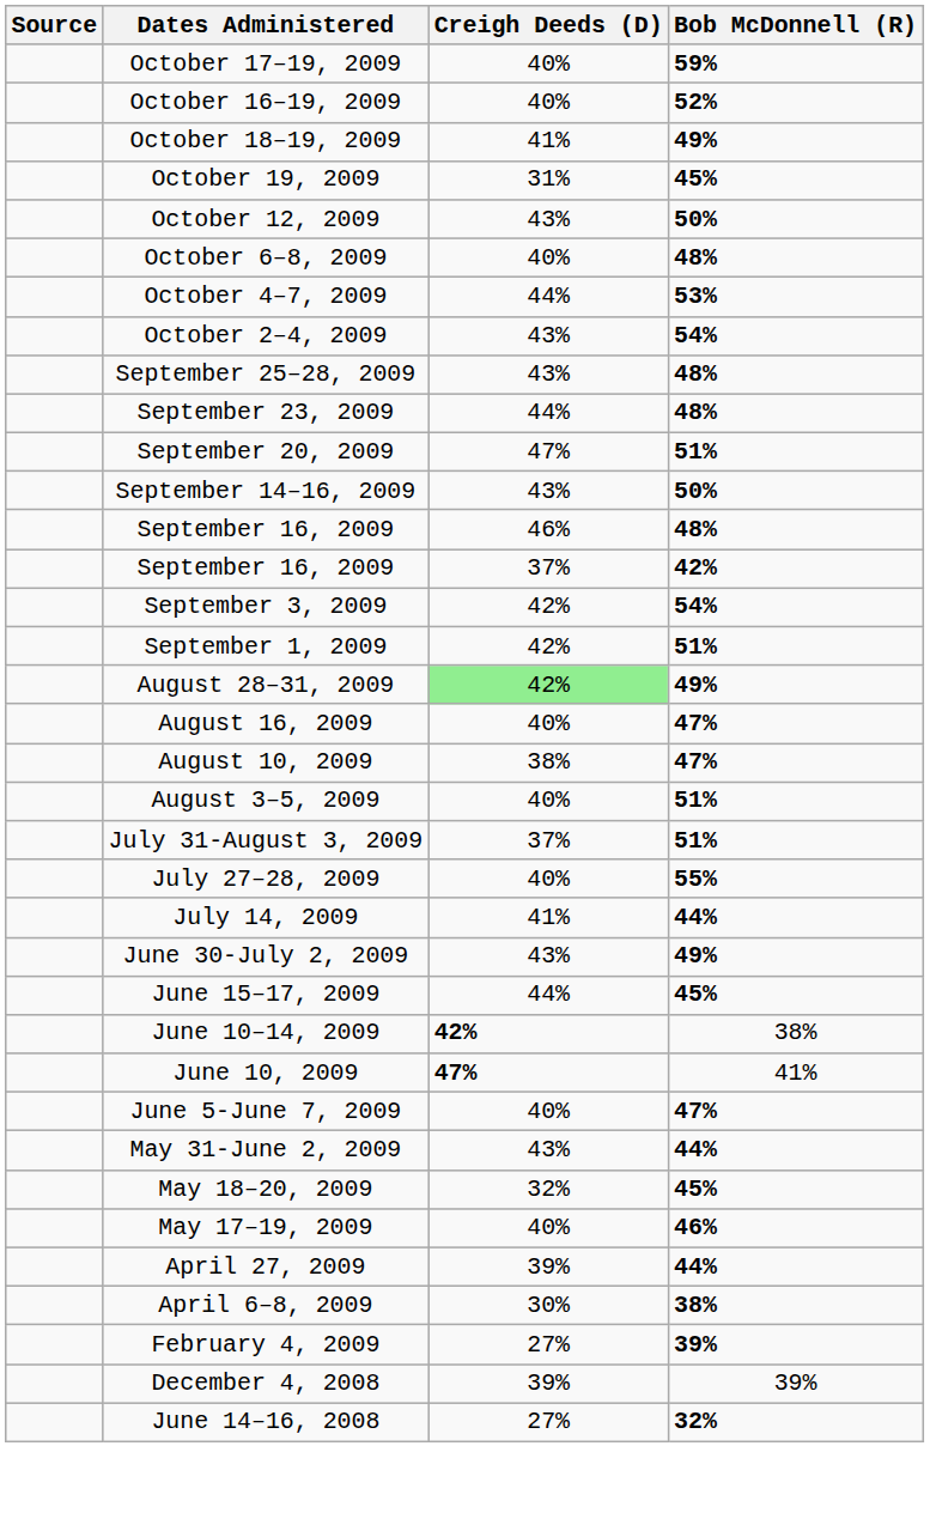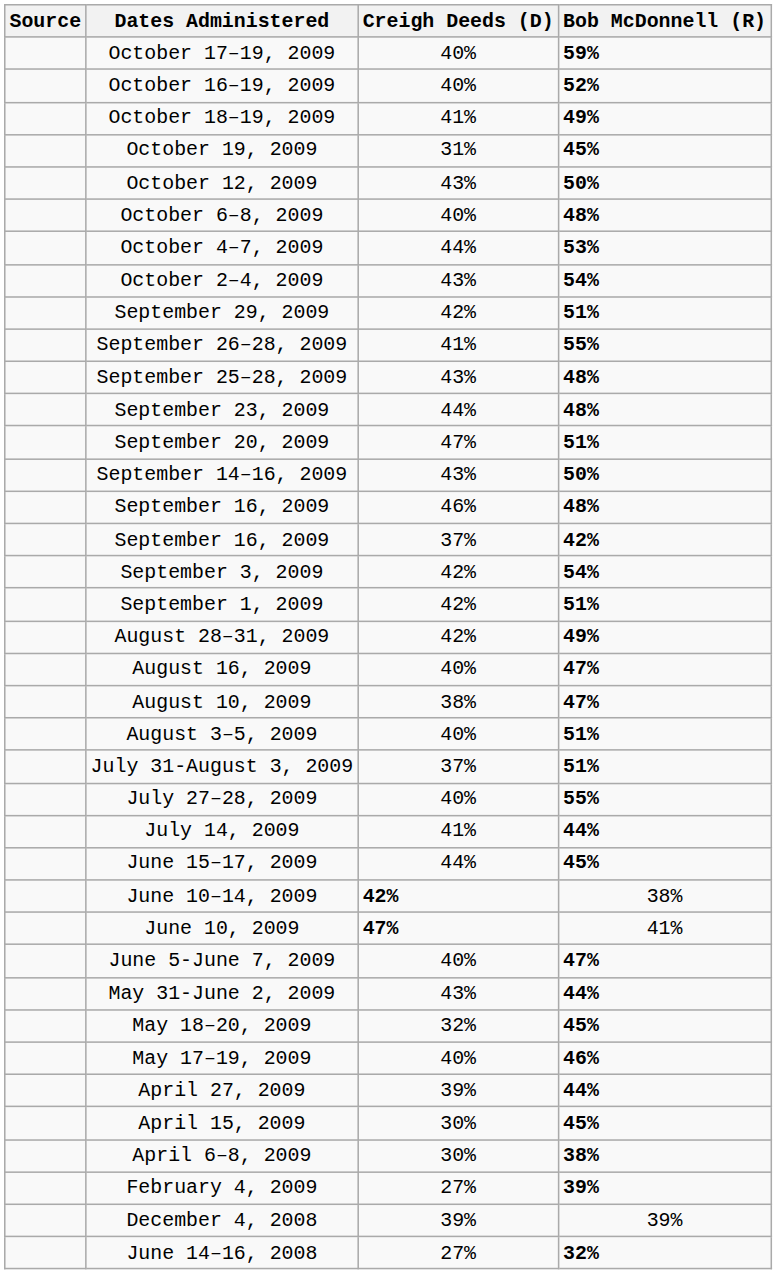 <table class="wikitable">
 <tr>
 <th>Source</th>
 <th>Dates Administered</th>
 <th>Creigh Deeds (D)</th>
 <th>Bob McDonnell (R)</th>
 </tr>
 <tr>
 <td></td>
 <td align="center">October 17–19, 2009</td>
 <td align="center">40%</td>
 <td><strong>59%</strong></td>
 </tr>
 <tr>
 <td></td>
 <td align="center">October 16–19, 2009</td>
 <td align="center">40%</td>
 <td><strong>52%</strong></td>
 </tr>
 <tr>
 <td></td>
 <td align="center">October 18–19, 2009</td>
 <td align="center">41%</td>
 <td><strong>49%</strong></td>
 </tr>
 <tr>
 <td></td>
 <td align="center">October 19, 2009</td>
 <td align="center">31%</td>
 <td><strong>45%</strong></td>
 </tr>
 <tr>
 <td></td>
 <td align="center">October 12, 2009</td>
 <td align="center">43%</td>
 <td><strong>50%</strong></td>
 </tr>
 <tr>
 <td></td>
 <td align="center">October 6–8, 2009</td>
 <td align="center">40%</td>
 <td><strong>48%</strong></td>
 </tr>
 <tr>
 <td></td>
 <td align="center">October 4–7, 2009</td>
 <td align="center">44%</td>
 <td><strong>53%</strong></td>
 </tr>
 <tr>
 <td></td>
 <td align="center">October 2–4, 2009</td>
 <td align="center">43%</td>
 <td><strong>54%</strong></td>
 </tr>
 <tr>
 <td></td>
+<td align="center">September 29, 2009</td>
+<td align="center">42%</td>
+<td><strong>51%</strong></td>
+</tr>
+<tr>
+<td></td>
+<td align="center">September 26–28, 2009</td>
+<td align="center">41%</td>
+<td><strong>55%</strong></td>
+</tr>
+<tr>
+<td></td>
 <td align="center">September 25–28, 2009</td>
 <td align="center">43%</td>
 <td><strong>48%</strong></td>
 </tr>
 <tr>
 <td></td>
 <td align="center">September 23, 2009</td>
 <td align="center">44%</td>
 <td><strong>48%</strong></td>
 </tr>
 <tr>
 <td></td>
 <td align="center">September 20, 2009</td>
 <td align="center">47%</td>
 <td><strong>51%</strong></td>
 </tr>
 <tr>
 <td></td>
 <td align="center">September 14–16, 2009</td>
 <td align="center">43%</td>
 <td><strong>50%</strong></td>
 </tr>
 <tr>
 <td></td>
 <td align="center">September 16, 2009</td>
 <td align=center>46%</td>
 <td><strong>48%</strong></td>
 </tr>
 <tr>
 <td></td>
 <td align="center">September 16, 2009</td>
 <td align=center>37%</td>
 <td><strong>42%</strong></td>
 </tr>
 <tr>
 <td></td>
 <td align="center">September 3, 2009</td>
 <td align=center>42%</td>
 <td><strong>54%</strong></td>
 </tr>
 <tr>
 <td></td>
 <td align="center">September 1, 2009</td>
 <td align=center>42%</td>
 <td><strong>51%</strong></td>
 </tr>
 <tr>
 <td></td>
 <td align="center">August 28–31, 2009</td>
-<td align=center style="background: lightgreen;">42%</td>
+<td align=center>42%</td>
 <td><strong>49%</strong></td>
 </tr>
 <tr>
 <td></td>
 <td align="center">August 16, 2009</td>
 <td align=center>40%</td>
 <td><strong>47%</strong></td>
 </tr>
 <tr>
 <td></td>
 <td align="center">August 10, 2009</td>
 <td align=center>38%</td>
 <td><strong>47%</strong></td>
 </tr>
 <tr>
 <td></td>
 <td align="center">August 3–5, 2009</td>
 <td align=center>40%</td>
 <td><strong>51%</strong></td>
 </tr>
 <tr>
 <td></td>
 <td align="center">July 31-August 3, 2009</td>
 <td align=center>37%</td>
 <td><strong>51%</strong></td>
 </tr>
 <tr>
 <td></td>
 <td align="center">July 27–28, 2009</td>
 <td align="center">40%</td>
 <td><strong>55%</strong></td>
 </tr>
 <tr>
 <td></td>
 <td align="center">July 14, 2009</td>
 <td align=center>41%</td>
 <td><strong>44%</strong></td>
-</tr>
-<tr>
-<td></td>
-<td align="center">June 30-July 2, 2009</td>
-<td align=center>43%</td>
-<td><strong>49%</strong></td>
 </tr>
 <tr>
 <td></td>
 <td align="center">June 15–17, 2009</td>
 <td align=center>44%</td>
 <td><strong>45%</strong></td>
 </tr>
 <tr>
 <td></td>
 <td align=center>June 10–14, 2009</td>
 <td><strong>42%</strong></td>
 <td align=center>38%</td>
 </tr>
 <tr>
 <td></td>
 <td align=center>June 10, 2009</td>
 <td><strong>47%</strong></td>
 <td align=center>41%</td>
 </tr>
 <tr>
 <td></td>
 <td align="center">June 5-June 7, 2009</td>
 <td align=center>40%</td>
 <td><strong>47%</strong></td>
 </tr>
 <tr>
 <td></td>
 <td align="center">May 31-June 2, 2009</td>
 <td align=center>43%</td>
 <td><strong>44%</strong></td>
 </tr>
 <tr>
 <td></td>
 <td align=center>May 18–20, 2009</td>
 <td align=center>32%</td>
 <td><strong>45%</strong></td>
 </tr>
 <tr>
 <td></td>
 <td align=center>May 17–19, 2009</td>
 <td align=center>40%</td>
 <td><strong>46%</strong></td>
 </tr>
 <tr>
 <td></td>
 <td align=center>April 27, 2009</td>
 <td align=center>39%</td>
 <td><strong>44%</strong></td>
 </tr>
 <tr>
 <td></td>
+<td align=center>April 15, 2009</td>
+<td align=center>30%</td>
+<td><strong>45%</strong></td>
+</tr>
+<tr>
+<td></td>
 <td align=center>April 6–8, 2009</td>
 <td align=center>30%</td>
 <td><strong>38%</strong></td>
 </tr>
 <tr>
 <td></td>
 <td align=center>February 4, 2009</td>
 <td align=center>27%</td>
 <td><strong>39%</strong></td>
 </tr>
 <tr>
 <td></td>
 <td align=center>December 4, 2008</td>
 <td align=center>39%</td>
 <td align=center>39%</td>
 </tr>
 <tr>
 <td></td>
 <td align=center>June 14–16, 2008</td>
 <td align=center>27%</td>
 <td><strong>32%</strong></td>
 </tr>
 </table>
